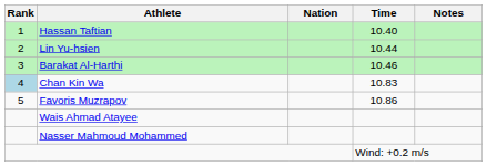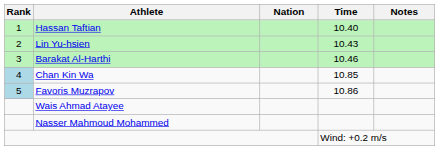 <table class="wikitable sortable" style="text-align:center;width: 55%;">
 <tr>
 <th scope="col" style="width: 10px;">Rank</th>
 <th scope="col">Athlete</th>
 <th scope="col">Nation</th>
 <th scope="col">Time</th>
 <th scope="col">Notes</th>
 </tr>
 <tr bgcolor=bbf3bb>
 <td>1</td>
 <td align=left><a href='#'>Hassan Taftian</a></td>
 <td align=left></td>
 <td>10.40</td>
 <td></td>
 </tr>
 <tr bgcolor=bbf3bb>
 <td>2</td>
 <td align=left><a href='#'>Lin Yu-hsien</a></td>
 <td align=left></td>
-<td>10.44</td>
+<td>10.43</td>
 <td></td>
 </tr>
 <tr bgcolor=bbf3bb>
 <td>3</td>
 <td align=left><a href='#'>Barakat Al-Harthi</a></td>
 <td align=left></td>
 <td>10.46</td>
 <td></td>
 </tr>
 <tr>
 <td style="background: lightblue;">4</td>
 <td align=left><a href='#'>Chan Kin Wa</a></td>
 <td align=left></td>
-<td>10.83</td>
+<td>10.85</td>
 <td></td>
 </tr>
 <tr>
-<td>5</td>
+<td style="background: lightblue;">5</td>
 <td align=left><a href='#'>Favoris Muzrapov</a></td>
 <td align=left></td>
 <td>10.86</td>
 <td></td>
 </tr>
 <tr>
 <td></td>
 <td align=left><a href='#'>Wais Ahmad Atayee</a></td>
 <td align=left></td>
 <td></td>
 <td></td>
 </tr>
 <tr>
 <td></td>
 <td align=left><a href='#'>Nasser Mahmoud Mohammed</a></td>
 <td align=left></td>
 <td></td>
 <td></td>
 </tr>
 <tr class="sortbottom">
 <td colspan="3"></td>
 <td colspan="2" style="text-align:left;">Wind: +0.2 m/s</td>
 </tr>
 </table>
